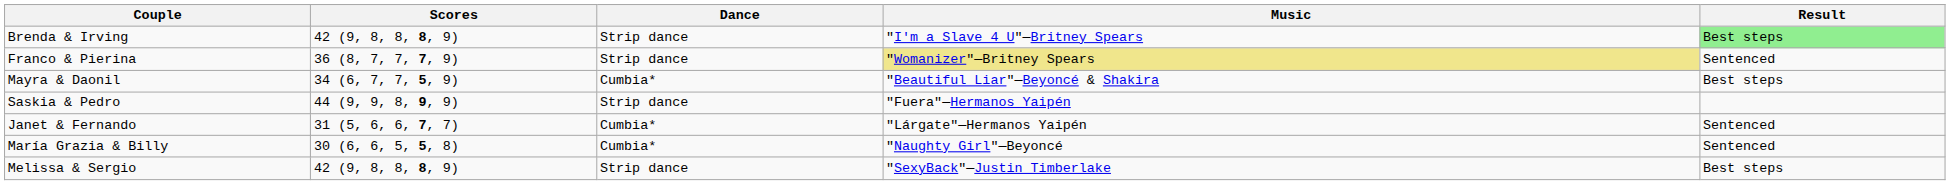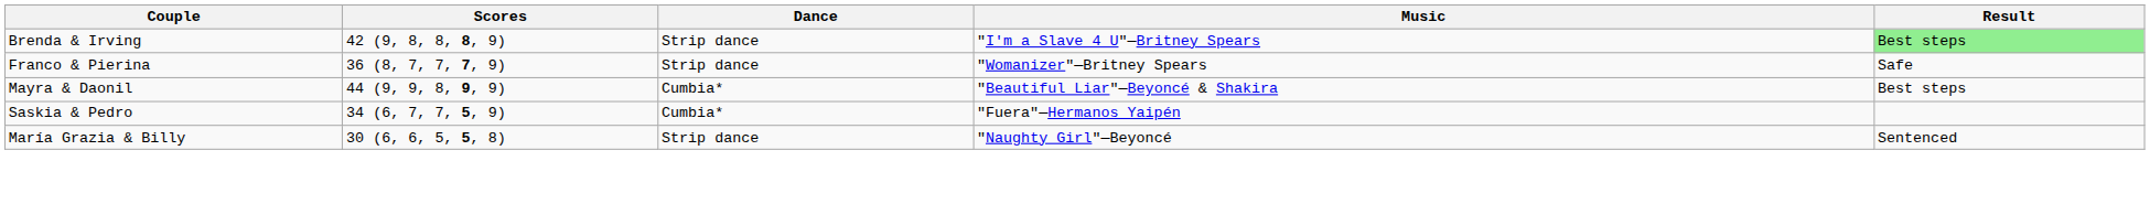 <table class="wikitable sortable" style="width:95%; white-space:nowrap">
 <tr>
 <th style="width:15%;">Couple</th>
 <th style="width:14%;">Scores</th>
 <th style="width:14%;">Dance</th>
 <th style="width:40%;">Music</th>
 <th style="width:12%;">Result</th>
 </tr>
 <tr>
 <td>Brenda & Irving</td>
 <td>42 (9, 8, 8, <strong>8</strong>, 9)</td>
 <td>Strip dance</td>
 <td>"<a href='#'>I'm a Slave 4 U</a>"—<a href='#'>Britney Spears</a></td>
 <td style="background: lightgreen;">Best steps</td>
 </tr>
 <tr>
 <td>Franco & Pierina</td>
 <td>36 (8, 7, 7, <strong>7</strong>, 9)</td>
 <td>Strip dance</td>
-<td style="background: khaki;">"<a href='#'>Womanizer</a>"—Britney Spears</td>
-<td>Sentenced</td>
+<td>"<a href='#'>Womanizer</a>"—Britney Spears</td>
+<td>Safe</td>
 </tr>
 <tr>
 <td>Mayra & Daonil</td>
-<td>34 (6, 7, 7, <strong>5</strong>, 9)</td>
+<td>44 (9, 9, 8, <strong>9</strong>, 9)</td>
 <td>Cumbia*</td>
 <td>"<a href='#'>Beautiful Liar</a>"—<a href='#'>Beyoncé</a> & <a href='#'>Shakira</a></td>
 <td>Best steps</td>
 </tr>
 <tr>
 <td>Saskia & Pedro</td>
-<td>44 (9, 9, 8, <strong>9</strong>, 9)</td>
-<td>Strip dance</td>
+<td>34 (6, 7, 7, <strong>5</strong>, 9)</td>
+<td>Cumbia*</td>
 <td>"Fuera"—<a href='#'>Hermanos Yaipén</a></td>
 <td></td>
 </tr>
 <tr>
-<td>Janet & Fernando</td>
-<td>31 (5, 6, 6, <strong>7</strong>, 7)</td>
-<td>Cumbia*</td>
-<td>"Lárgate"—Hermanos Yaipén</td>
-<td>Sentenced</td>
-</tr>
-<tr>
 <td>María Grazia & Billy</td>
 <td>30 (6, 6, 5, <strong>5</strong>, 8)</td>
-<td>Cumbia*</td>
+<td>Strip dance</td>
 <td>"<a href='#'>Naughty Girl</a>"—Beyoncé</td>
 <td>Sentenced</td>
 </tr>
-<tr>
-<td>Melissa & Sergio</td>
-<td>42 (9, 8, 8, <strong>8</strong>, 9)</td>
-<td>Strip dance</td>
-<td>"<a href='#'>SexyBack</a>"—<a href='#'>Justin Timberlake</a></td>
-<td>Best steps</td>
-</tr>
 </table>
